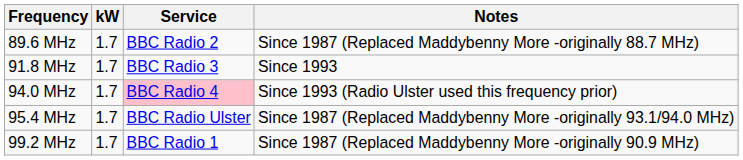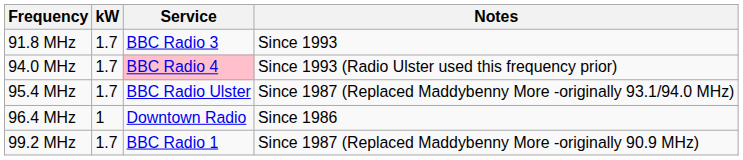 <table class="wikitable sortable">
 <tr>
 <th>Frequency</th>
 <th>kW</th>
 <th>Service</th>
 <th>Notes</th>
-</tr>
-<tr>
-<td>89.6 MHz</td>
-<td>1.7</td>
-<td><a href='#'>BBC Radio 2</a></td>
-<td>Since 1987 (Replaced Maddybenny More -originally 88.7 MHz)</td>
 </tr>
 <tr>
 <td>91.8 MHz</td>
 <td>1.7</td>
 <td><a href='#'>BBC Radio 3</a></td>
 <td>Since 1993</td>
 </tr>
 <tr>
 <td>94.0 MHz</td>
 <td>1.7</td>
 <td style="background: pink;"><a href='#'>BBC Radio 4</a></td>
 <td>Since 1993 (Radio Ulster used this frequency prior)</td>
 </tr>
 <tr>
 <td>95.4 MHz</td>
 <td>1.7</td>
 <td><a href='#'>BBC Radio Ulster</a></td>
 <td>Since 1987 (Replaced Maddybenny More -originally 93.1/94.0 MHz)</td>
 </tr>
 <tr>
+<td>96.4 MHz</td>
+<td>1</td>
+<td><a href='#'>Downtown Radio</a></td>
+<td>Since 1986</td>
+</tr>
+<tr>
 <td>99.2 MHz</td>
 <td>1.7</td>
 <td><a href='#'>BBC Radio 1</a></td>
 <td>Since 1987 (Replaced Maddybenny More -originally 90.9 MHz)</td>
 </tr>
 </table>
